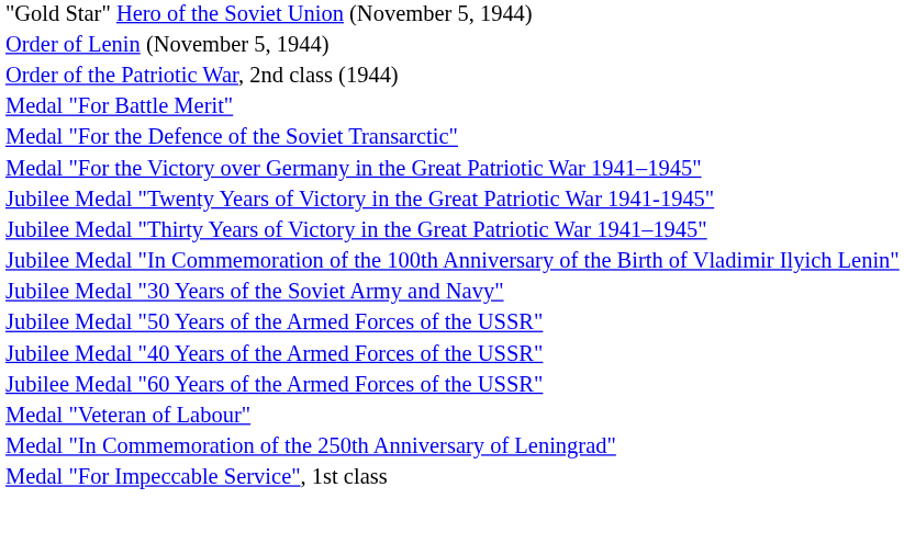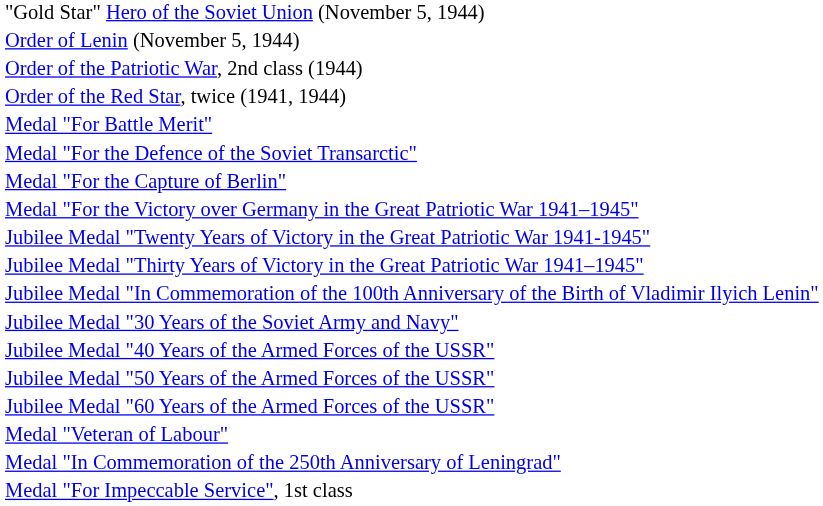 <table>
 <tr>
 <td></td>
 <td>"Gold Star" <a href='#'>Hero of the Soviet Union</a> (November 5, 1944)</td>
 </tr>
 <tr>
 <td></td>
 <td><a href='#'>Order of Lenin</a> (November 5, 1944)</td>
 </tr>
 <tr>
 <td></td>
 <td><a href='#'>Order of the Patriotic War</a>, 2nd class (1944)</td>
 </tr>
 <tr>
 <td></td>
+<td><a href='#'>Order of the Red Star</a>, twice (1941, 1944)</td>
+</tr>
+<tr>
+<td></td>
 <td><a href='#'>Medal "For Battle Merit"</a></td>
 </tr>
 <tr>
 <td></td>
 <td><a href='#'>Medal "For the Defence of the Soviet Transarctic"</a></td>
+</tr>
+<tr>
+<td></td>
+<td><a href='#'>Medal "For the Capture of Berlin"</a></td>
 </tr>
 <tr>
 <td></td>
 <td><a href='#'>Medal "For the Victory over Germany in the Great Patriotic War 1941–1945"</a></td>
 </tr>
 <tr>
 <td></td>
 <td><a href='#'>Jubilee Medal "Twenty Years of Victory in the Great Patriotic War 1941-1945"</a></td>
 </tr>
 <tr>
 <td></td>
 <td><a href='#'>Jubilee Medal "Thirty Years of Victory in the Great Patriotic War 1941–1945"</a></td>
 </tr>
 <tr>
 <td></td>
 <td><a href='#'>Jubilee Medal "In Commemoration of the 100th Anniversary of the Birth of Vladimir Ilyich Lenin"</a></td>
 </tr>
 <tr>
 <td></td>
 <td><a href='#'>Jubilee Medal "30 Years of the Soviet Army and Navy"</a></td>
 </tr>
 <tr>
 <td></td>
-<td><a href='#'>Jubilee Medal "50 Years of the Armed Forces of the USSR"</a></td>
+<td><a href='#'>Jubilee Medal "40 Years of the Armed Forces of the USSR"</a></td>
 </tr>
 <tr>
 <td></td>
-<td><a href='#'>Jubilee Medal "40 Years of the Armed Forces of the USSR"</a></td>
+<td><a href='#'>Jubilee Medal "50 Years of the Armed Forces of the USSR"</a></td>
 </tr>
 <tr>
 <td></td>
 <td><a href='#'>Jubilee Medal "60 Years of the Armed Forces of the USSR"</a></td>
 </tr>
 <tr>
 <td></td>
 <td><a href='#'>Medal "Veteran of Labour"</a></td>
 </tr>
 <tr>
 <td></td>
 <td><a href='#'>Medal "In Commemoration of the 250th Anniversary of Leningrad"</a></td>
 </tr>
 <tr>
 <td></td>
 <td><a href='#'>Medal "For Impeccable Service"</a>, 1st class</td>
 </tr>
 </table>
